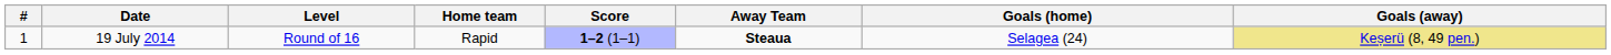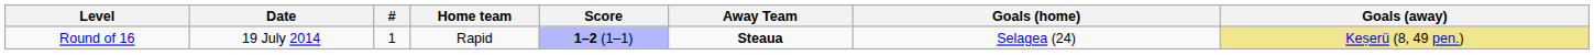 <table class="wikitable" style="width:100%; margin:0 left; font-size: 11px">
 <tr>
+<th width=10%>Level</th>
+<th class="unsortable" width=10%>Date</th>
 <th width=2%>#</th>
-<th class="unsortable" width=10%>Date</th>
-<th width=10%>Level</th>
 <th width=7%>Home team</th>
 <th width=7%>Score</th>
 <th width=10%>Away Team</th>
 <th width=20%>Goals (home)</th>
 <th width=20%>Goals (away)</th>
 </tr>
 <tr style="text-align:center;">
+<td><a href='#'>Round of 16</a></td>
+<td>19 July <a href='#'>2014</a></td>
 <td>1</td>
-<td>19 July <a href='#'>2014</a></td>
-<td><a href='#'>Round of 16</a></td>
 <td>Rapid</td>
 <td bgcolor="#b2b8ff"><strong>1–2</strong> (1–1)</td>
 <td><strong>Steaua</strong></td>
 <td><a href='#'>Selagea</a> (24)</td>
 <td style="background: khaki;"><a href='#'>Keșerü</a> (8, 49 <a href='#'>pen.</a>)</td>
 </tr>
 </table>
